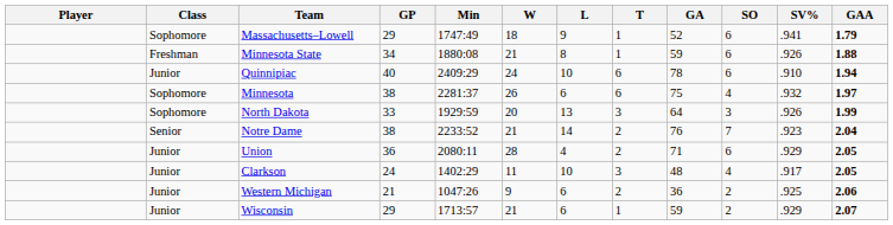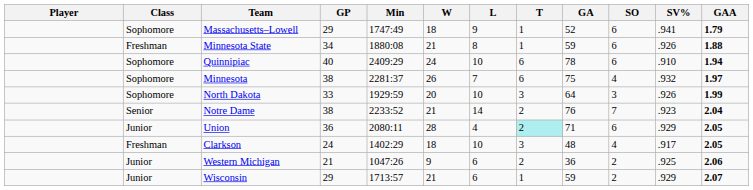 <table class="wikitable sortable">
 <tr>
 <th style="width: 11em;">Player</th>
 <th style="width: 7em;">Class</th>
 <th style="width: 11em;">Team</th>
 <th style="width: 4em;">GP</th>
 <th style="width: 5em;">Min</th>
 <th style="width: 4em;">W</th>
 <th style="width: 4em;">L</th>
 <th style="width: 4em;">T</th>
 <th style="width: 4em;">GA</th>
 <th style="width: 4em;">SO</th>
 <th style="width: 4em;">SV%</th>
 <th style="width: 4em;">GAA</th>
 </tr>
 <tr>
 <td></td>
 <td>Sophomore</td>
 <td><a href='#'>Massachusetts–Lowell</a></td>
 <td>29</td>
 <td>1747:49</td>
 <td>18</td>
 <td>9</td>
 <td>1</td>
 <td>52</td>
 <td>6</td>
 <td>.941</td>
 <td><strong>1.79</strong></td>
 </tr>
 <tr>
 <td></td>
 <td>Freshman</td>
 <td><a href='#'>Minnesota State</a></td>
 <td>34</td>
 <td>1880:08</td>
 <td>21</td>
 <td>8</td>
 <td>1</td>
 <td>59</td>
 <td>6</td>
 <td>.926</td>
 <td><strong>1.88</strong></td>
 </tr>
 <tr>
 <td></td>
-<td>Junior</td>
+<td>Sophomore</td>
 <td><a href='#'>Quinnipiac</a></td>
 <td>40</td>
 <td>2409:29</td>
 <td>24</td>
 <td>10</td>
 <td>6</td>
 <td>78</td>
 <td>6</td>
 <td>.910</td>
 <td><strong>1.94</strong></td>
 </tr>
 <tr>
 <td></td>
 <td>Sophomore</td>
 <td><a href='#'>Minnesota</a></td>
 <td>38</td>
 <td>2281:37</td>
 <td>26</td>
-<td>6</td>
+<td>7</td>
 <td>6</td>
 <td>75</td>
 <td>4</td>
 <td>.932</td>
 <td><strong>1.97</strong></td>
 </tr>
 <tr>
 <td></td>
 <td>Sophomore</td>
 <td><a href='#'>North Dakota</a></td>
 <td>33</td>
 <td>1929:59</td>
 <td>20</td>
-<td>13</td>
+<td>10</td>
 <td>3</td>
 <td>64</td>
 <td>3</td>
 <td>.926</td>
 <td><strong>1.99</strong></td>
 </tr>
 <tr>
 <td></td>
 <td>Senior</td>
 <td><a href='#'>Notre Dame</a></td>
 <td>38</td>
 <td>2233:52</td>
 <td>21</td>
 <td>14</td>
 <td>2</td>
 <td>76</td>
 <td>7</td>
 <td>.923</td>
 <td><strong>2.04</strong></td>
 </tr>
 <tr>
 <td></td>
 <td>Junior</td>
 <td><a href='#'>Union</a></td>
 <td>36</td>
 <td>2080:11</td>
 <td>28</td>
 <td>4</td>
-<td>2</td>
+<td style="background: paleturquoise;">2</td>
 <td>71</td>
 <td>6</td>
 <td>.929</td>
 <td><strong>2.05</strong></td>
 </tr>
 <tr>
 <td></td>
-<td>Junior</td>
+<td>Freshman</td>
 <td><a href='#'>Clarkson</a></td>
 <td>24</td>
 <td>1402:29</td>
-<td>11</td>
+<td>18</td>
 <td>10</td>
 <td>3</td>
 <td>48</td>
 <td>4</td>
 <td>.917</td>
 <td><strong>2.05</strong></td>
 </tr>
 <tr>
 <td></td>
 <td>Junior</td>
 <td><a href='#'>Western Michigan</a></td>
 <td>21</td>
 <td>1047:26</td>
 <td>9</td>
 <td>6</td>
 <td>2</td>
 <td>36</td>
 <td>2</td>
 <td>.925</td>
 <td><strong>2.06</strong></td>
 </tr>
 <tr>
 <td></td>
 <td>Junior</td>
 <td><a href='#'>Wisconsin</a></td>
 <td>29</td>
 <td>1713:57</td>
 <td>21</td>
 <td>6</td>
 <td>1</td>
 <td>59</td>
 <td>2</td>
 <td>.929</td>
 <td><strong>2.07</strong></td>
 </tr>
 </table>
